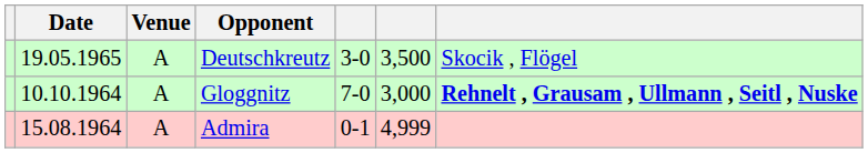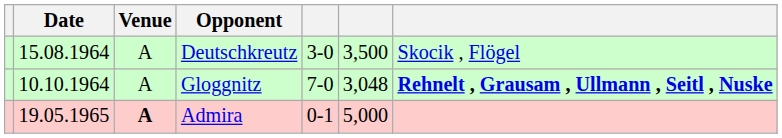 <table class="wikitable" Style="text-align: center">
 <tr>
 <th></th>
 <th>Date</th>
 <th>Venue</th>
 <th>Opponent</th>
 <th></th>
 <th></th>
 <th></th>
 </tr>
 <tr style="background:#cfc">
 <td></td>
-<td>19.05.1965</td>
+<td>15.08.1964</td>
 <td>A</td>
 <td align="left"><a href='#'>Deutschkreutz</a></td>
 <td>3-0</td>
 <td align="right">3,500</td>
 <td align="left"><a href='#'>Skocik</a> , <a href='#'>Flögel</a>  </td>
 </tr>
 <tr style="background:#cfc">
 <td></td>
 <td>10.10.1964</td>
 <td>A</td>
 <td align="left"><a href='#'>Gloggnitz</a></td>
 <td>7-0</td>
-<td align="right">3,000</td>
+<td align="right">3,048</td>
 <td align="left"><strong><a href='#'>Rehnelt</a> , <a href='#'>Grausam</a>  , <a href='#'>Ullmann</a> , <a href='#'>Seitl</a> , <a href='#'>Nuske</a>  </strong></td>
 </tr>
 <tr style="background:#fcc">
 <td></td>
-<td>15.08.1964</td>
-<td>A</td>
+<td>19.05.1965</td>
+<td><strong>A</strong></td>
 <td align="left"><a href='#'>Admira</a></td>
 <td>0-1</td>
-<td align="right">4,999</td>
+<td align="right">5,000</td>
 <td align="left"></td>
 </tr>
 </table>
